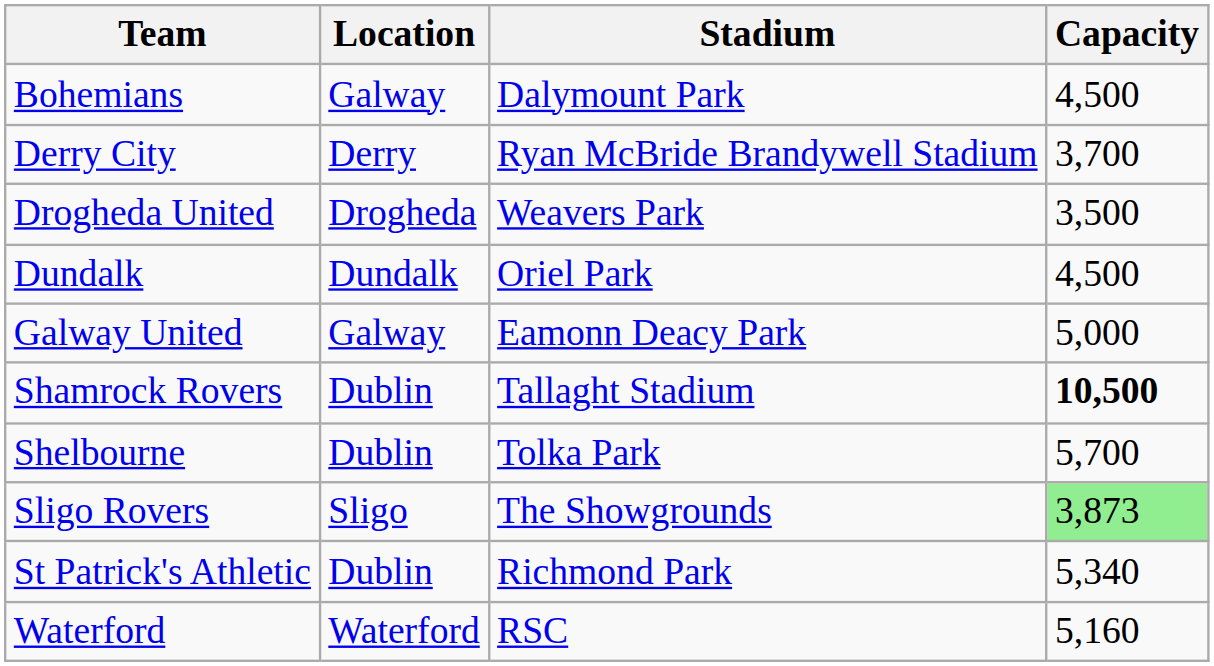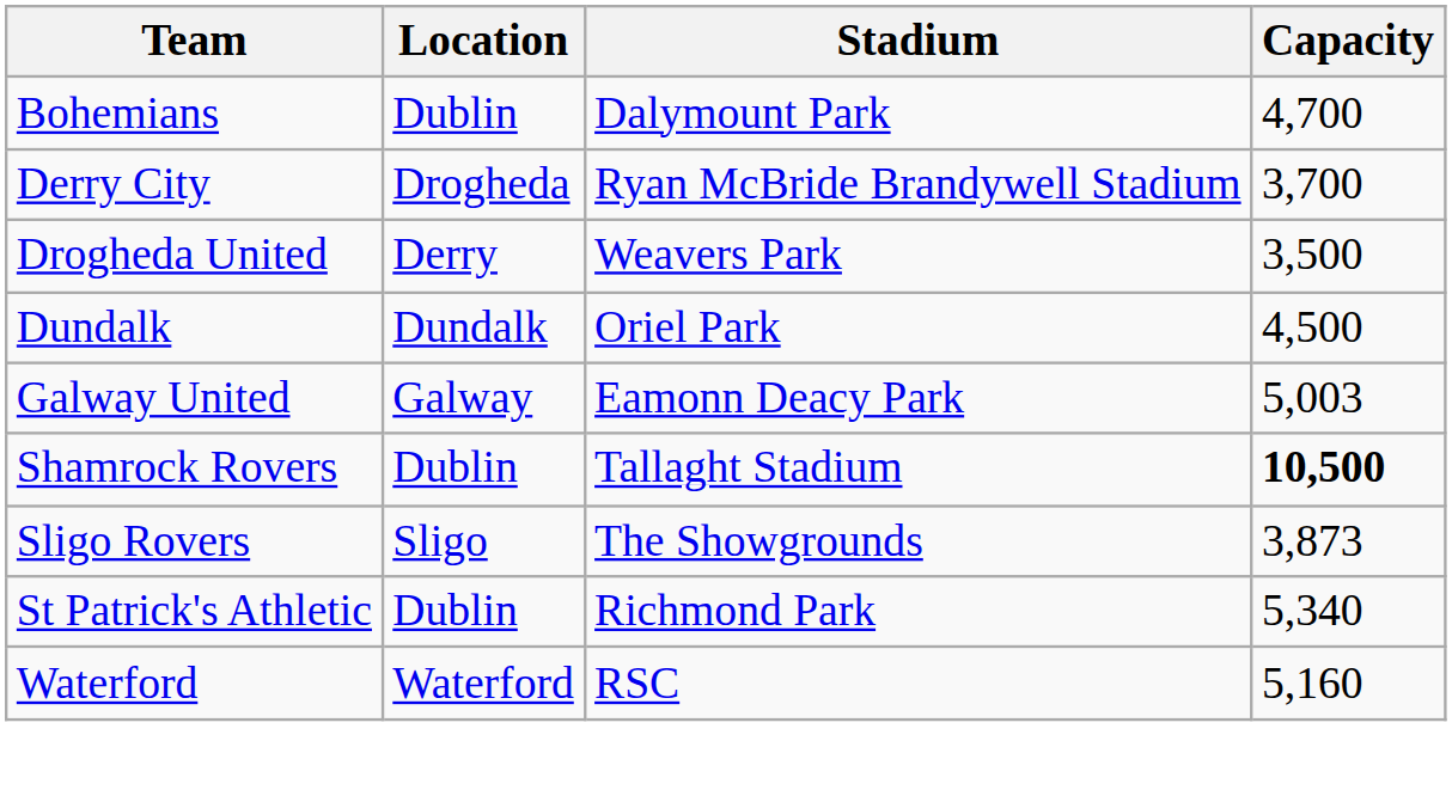 <table class="wikitable sortable">
 <tr>
 <th>Team</th>
 <th>Location</th>
 <th>Stadium</th>
 <th>Capacity</th>
 </tr>
 <tr>
 <td><a href='#'>Bohemians</a></td>
-<td><a href='#'>Galway</a></td>
+<td><a href='#'>Dublin</a> </td>
 <td><a href='#'>Dalymount Park</a></td>
-<td>4,500</td>
+<td>4,700</td>
 </tr>
 <tr>
 <td><a href='#'>Derry City</a></td>
-<td><a href='#'>Derry</a></td>
+<td><a href='#'>Drogheda</a></td>
 <td><a href='#'>Ryan McBride Brandywell Stadium</a></td>
 <td>3,700</td>
 </tr>
 <tr>
 <td><a href='#'>Drogheda United</a></td>
-<td><a href='#'>Drogheda</a></td>
+<td><a href='#'>Derry</a></td>
 <td><a href='#'>Weavers Park</a></td>
 <td>3,500</td>
 </tr>
 <tr>
 <td><a href='#'>Dundalk</a></td>
 <td><a href='#'>Dundalk</a></td>
 <td><a href='#'>Oriel Park</a></td>
 <td>4,500</td>
 </tr>
 <tr>
 <td><a href='#'>Galway United</a></td>
 <td><a href='#'>Galway</a></td>
 <td><a href='#'>Eamonn Deacy Park</a></td>
-<td>5,000</td>
+<td>5,003</td>
 </tr>
 <tr>
 <td><a href='#'>Shamrock Rovers</a></td>
 <td><a href='#'>Dublin</a> </td>
 <td><a href='#'>Tallaght Stadium</a></td>
 <td><strong>10,500</strong></td>
 </tr>
 <tr>
-<td><a href='#'>Shelbourne</a></td>
-<td><a href='#'>Dublin</a> </td>
-<td><a href='#'>Tolka Park</a></td>
-<td>5,700</td>
-</tr>
-<tr>
 <td><a href='#'>Sligo Rovers</a></td>
 <td><a href='#'>Sligo</a></td>
 <td><a href='#'>The Showgrounds</a></td>
-<td style="background: lightgreen;">3,873</td>
+<td>3,873</td>
 </tr>
 <tr>
 <td><a href='#'>St Patrick's Athletic</a></td>
 <td><a href='#'>Dublin</a> </td>
 <td><a href='#'>Richmond Park</a></td>
 <td>5,340</td>
 </tr>
 <tr>
 <td><a href='#'>Waterford</a></td>
 <td><a href='#'>Waterford</a></td>
 <td><a href='#'>RSC</a></td>
 <td>5,160</td>
 </tr>
 </table>
